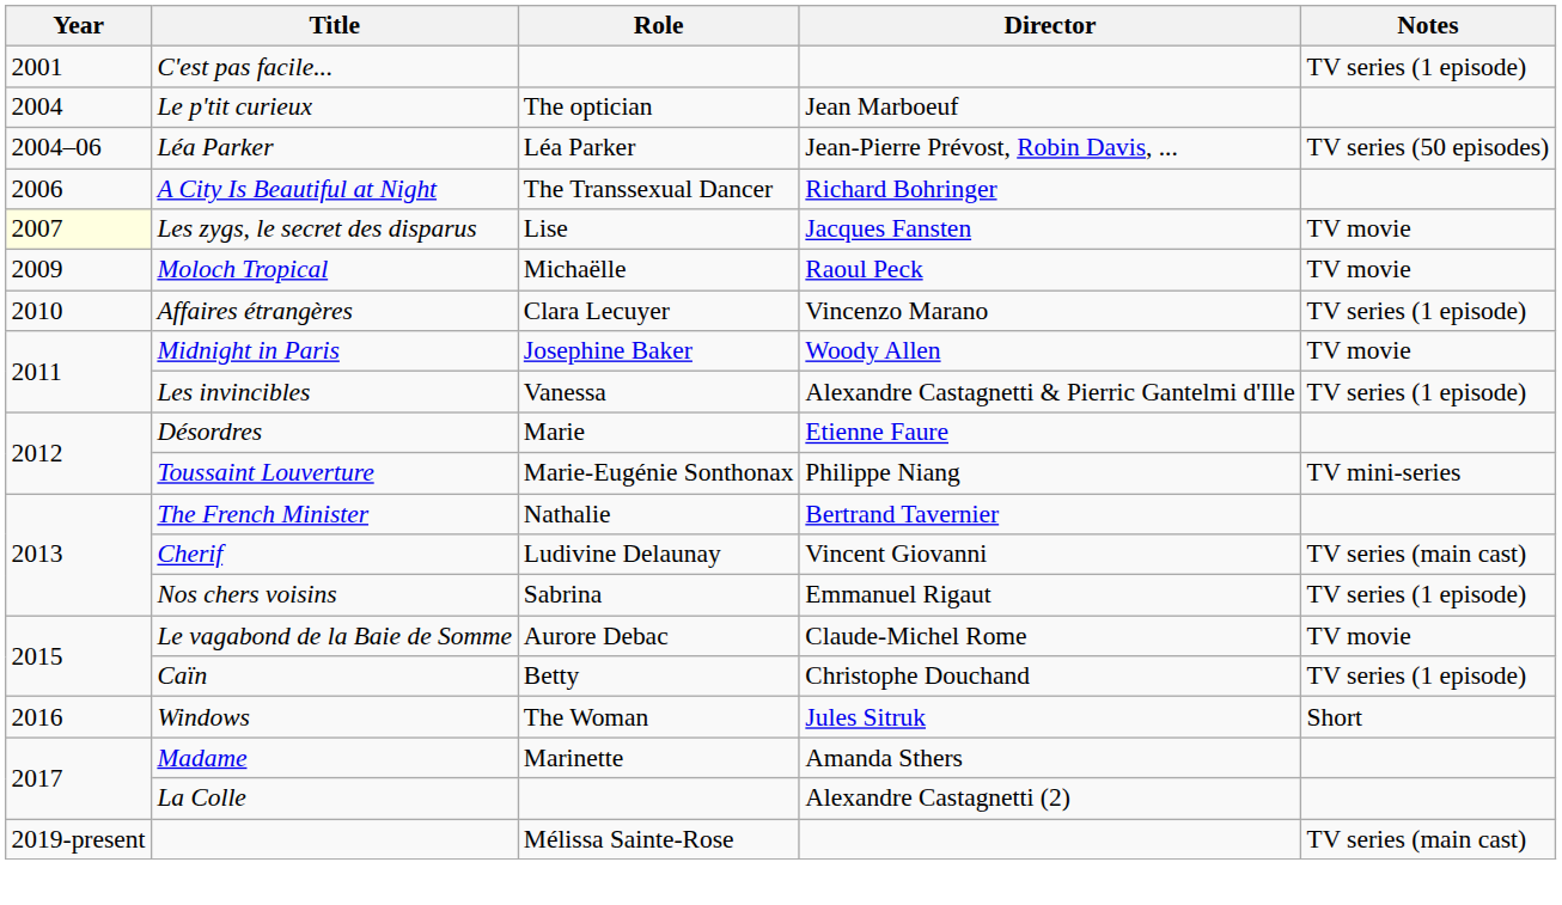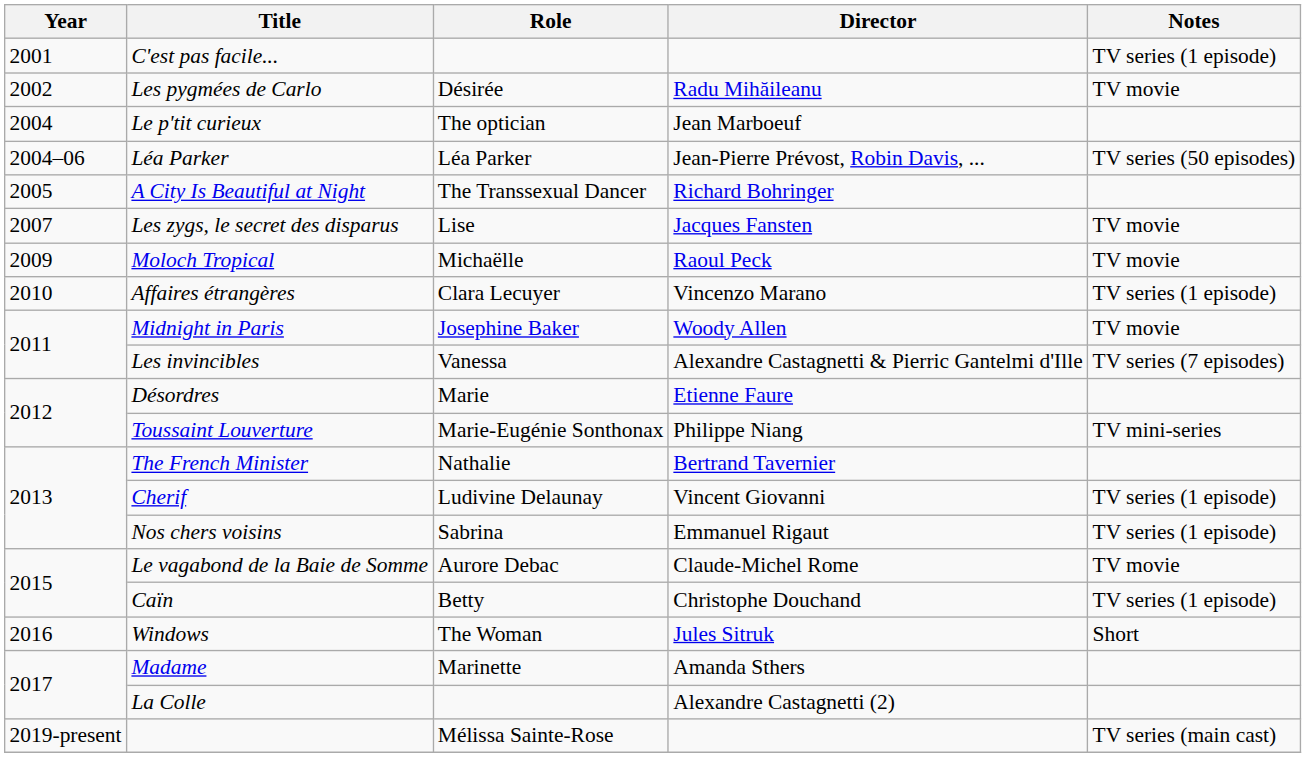 <table class="wikitable sortable">
 <tr>
 <th>Year</th>
 <th>Title</th>
 <th>Role</th>
 <th>Director</th>
 <th class="unsortable">Notes</th>
 </tr>
 <tr>
 <td rowspan=1>2001</td>
 <td><em>C'est pas facile...</em></td>
 <td></td>
 <td></td>
 <td>TV series (1 episode)</td>
 </tr>
 <tr>
+<td rowspan=1>2002</td>
+<td><em>Les pygmées de Carlo</em></td>
+<td>Désirée</td>
+<td><a href='#'>Radu Mihăileanu</a></td>
+<td>TV movie</td>
+</tr>
+<tr>
 <td rowspan=1>2004</td>
 <td><em>Le p'tit curieux</em></td>
 <td>The optician</td>
 <td>Jean Marboeuf</td>
 <td></td>
 </tr>
 <tr>
 <td rowspan=1>2004–06</td>
 <td><em>Léa Parker</em></td>
 <td>Léa Parker</td>
 <td>Jean-Pierre Prévost, <a href='#'>Robin Davis</a>, ...</td>
 <td>TV series (50 episodes)</td>
 </tr>
 <tr>
-<td rowspan=1>2006</td>
+<td rowspan=1>2005</td>
 <td><em><a href='#'>A City Is Beautiful at Night</a></em></td>
 <td>The Transsexual Dancer</td>
 <td><a href='#'>Richard Bohringer</a></td>
 <td></td>
 </tr>
 <tr>
-<td rowspan=1 style="background: lightyellow;">2007</td>
+<td rowspan=1>2007</td>
 <td><em>Les zygs, le secret des disparus</em></td>
 <td>Lise</td>
 <td><a href='#'>Jacques Fansten</a></td>
 <td>TV movie</td>
 </tr>
 <tr>
 <td rowspan=1>2009</td>
 <td><em><a href='#'>Moloch Tropical</a></em></td>
 <td>Michaëlle</td>
 <td><a href='#'>Raoul Peck</a></td>
 <td>TV movie</td>
 </tr>
 <tr>
 <td rowspan=1>2010</td>
 <td><em>Affaires étrangères</em></td>
 <td>Clara Lecuyer</td>
 <td>Vincenzo Marano</td>
 <td>TV series (1 episode)</td>
 </tr>
 <tr>
 <td rowspan=2>2011</td>
 <td><em><a href='#'>Midnight in Paris</a></em></td>
 <td><a href='#'>Josephine Baker</a></td>
 <td><a href='#'>Woody Allen</a></td>
 <td>TV movie</td>
 </tr>
 <tr>
 <td><em>Les invincibles</em></td>
 <td>Vanessa</td>
 <td>Alexandre Castagnetti & Pierric Gantelmi d'Ille</td>
-<td>TV series (1 episode)</td>
+<td>TV series (7 episodes)</td>
 </tr>
 <tr>
 <td rowspan=2>2012</td>
 <td><em>Désordres</em></td>
 <td>Marie</td>
 <td><a href='#'>Etienne Faure</a></td>
 <td></td>
 </tr>
 <tr>
 <td><em><a href='#'>Toussaint Louverture</a></em></td>
 <td>Marie-Eugénie Sonthonax</td>
 <td>Philippe Niang</td>
 <td>TV mini-series</td>
 </tr>
 <tr>
 <td rowspan=3>2013</td>
 <td><em><a href='#'>The French Minister</a></em></td>
 <td>Nathalie</td>
 <td><a href='#'>Bertrand Tavernier</a></td>
 <td></td>
 </tr>
 <tr>
 <td><em><a href='#'>Cherif</a></em></td>
 <td>Ludivine Delaunay</td>
 <td>Vincent Giovanni</td>
-<td>TV series (main cast)</td>
+<td>TV series (1 episode)</td>
 </tr>
 <tr>
 <td><em>Nos chers voisins</em></td>
 <td>Sabrina</td>
 <td>Emmanuel Rigaut</td>
 <td>TV series (1 episode)</td>
 </tr>
 <tr>
 <td rowspan=2>2015</td>
 <td><em>Le vagabond de la Baie de Somme</em></td>
 <td>Aurore Debac</td>
 <td>Claude-Michel Rome</td>
 <td>TV movie</td>
 </tr>
 <tr>
 <td><em>Caïn</em></td>
 <td>Betty</td>
 <td>Christophe Douchand</td>
 <td>TV series (1 episode)</td>
 </tr>
 <tr>
 <td rowspan=1>2016</td>
 <td><em>Windows</em></td>
 <td>The Woman</td>
 <td><a href='#'>Jules Sitruk</a></td>
 <td>Short</td>
 </tr>
 <tr>
 <td rowspan=2>2017</td>
 <td><em><a href='#'>Madame</a></em></td>
 <td>Marinette</td>
 <td>Amanda Sthers</td>
 <td></td>
 </tr>
 <tr>
 <td><em>La Colle</em></td>
 <td></td>
 <td>Alexandre Castagnetti (2)</td>
 <td></td>
 </tr>
 <tr>
 <td rowspan=1>2019-present</td>
 <td><em></em></td>
 <td>Mélissa Sainte-Rose</td>
 <td></td>
 <td>TV series (main cast)</td>
 </tr>
 <tr>
 </tr>
 </table>
